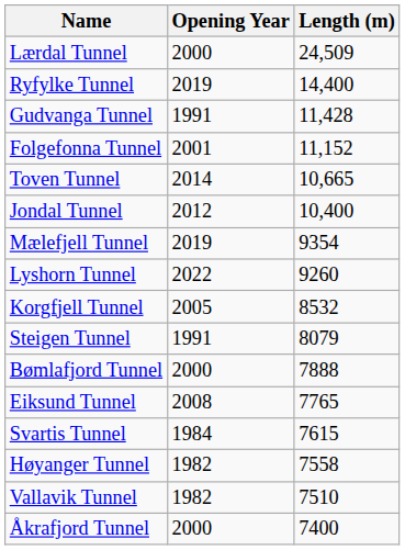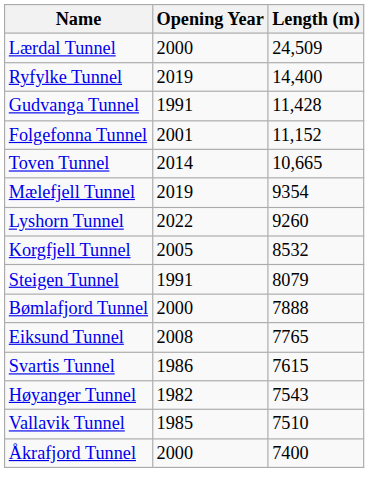 <table class="wikitable sortable">
 <tr>
 <th>Name</th>
 <th>Opening Year</th>
 <th>Length (m)</th>
 </tr>
 <tr>
 <td><a href='#'>Lærdal Tunnel</a></td>
 <td>2000</td>
 <td>24,509</td>
 </tr>
 <tr>
 <td><a href='#'>Ryfylke Tunnel</a></td>
 <td>2019</td>
 <td>14,400</td>
 </tr>
 <tr>
 <td><a href='#'>Gudvanga Tunnel</a></td>
 <td>1991</td>
 <td>11,428</td>
 </tr>
 <tr>
 <td><a href='#'>Folgefonna Tunnel</a></td>
 <td>2001</td>
 <td>11,152</td>
 </tr>
 <tr>
 <td><a href='#'>Toven Tunnel</a></td>
 <td>2014</td>
 <td>10,665</td>
-</tr>
-<tr>
-<td><a href='#'>Jondal Tunnel</a></td>
-<td>2012</td>
-<td>10,400</td>
 </tr>
 <tr>
 <td><a href='#'>Mælefjell Tunnel</a></td>
 <td>2019</td>
 <td>9354</td>
 </tr>
 <tr>
 <td><a href='#'>Lyshorn Tunnel</a></td>
 <td>2022</td>
 <td>9260</td>
 </tr>
 <tr>
 <td><a href='#'>Korgfjell Tunnel</a></td>
 <td>2005</td>
 <td>8532</td>
 </tr>
 <tr>
 <td><a href='#'>Steigen Tunnel</a></td>
 <td>1991</td>
 <td>8079</td>
 </tr>
 <tr>
 <td><a href='#'>Bømlafjord Tunnel</a></td>
 <td>2000</td>
 <td>7888</td>
 </tr>
 <tr>
 <td><a href='#'>Eiksund Tunnel</a></td>
 <td>2008</td>
 <td>7765</td>
 </tr>
 <tr>
 <td><a href='#'>Svartis Tunnel</a></td>
-<td>1984</td>
+<td>1986</td>
 <td>7615</td>
 </tr>
 <tr>
 <td><a href='#'>Høyanger Tunnel</a></td>
 <td>1982</td>
-<td>7558</td>
+<td>7543</td>
 </tr>
 <tr>
 <td><a href='#'>Vallavik Tunnel</a></td>
-<td>1982</td>
+<td>1985</td>
 <td>7510</td>
 </tr>
 <tr>
 <td><a href='#'>Åkrafjord Tunnel</a></td>
 <td>2000</td>
 <td>7400</td>
 </tr>
 </table>
